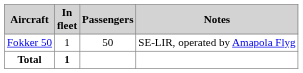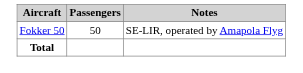 <table class="toccolours" border="1" cellpadding="3" style="margin:1em auto; border-collapse:collapse">
 <tr style="background:lightgrey">
 <th>Aircraft</th>
-<th style="width:25px;">In fleet</th>
 <th>Passengers</th>
 <th>Notes</th>
 </tr>
 <tr>
 <td><a href='#'>Fokker 50</a></td>
-<td align=center>1</td>
 <td align=center>50</td>
 <td align="center">SE-LIR, operated by <a href='#'>Amapola Flyg</a></td>
 </tr>
 <tr>
 <td align="center"><strong>Total</strong></td>
-<td align="center"><strong>1</strong></td>
 <td align="center"></td>
 <td></td>
 </tr>
 </table>
